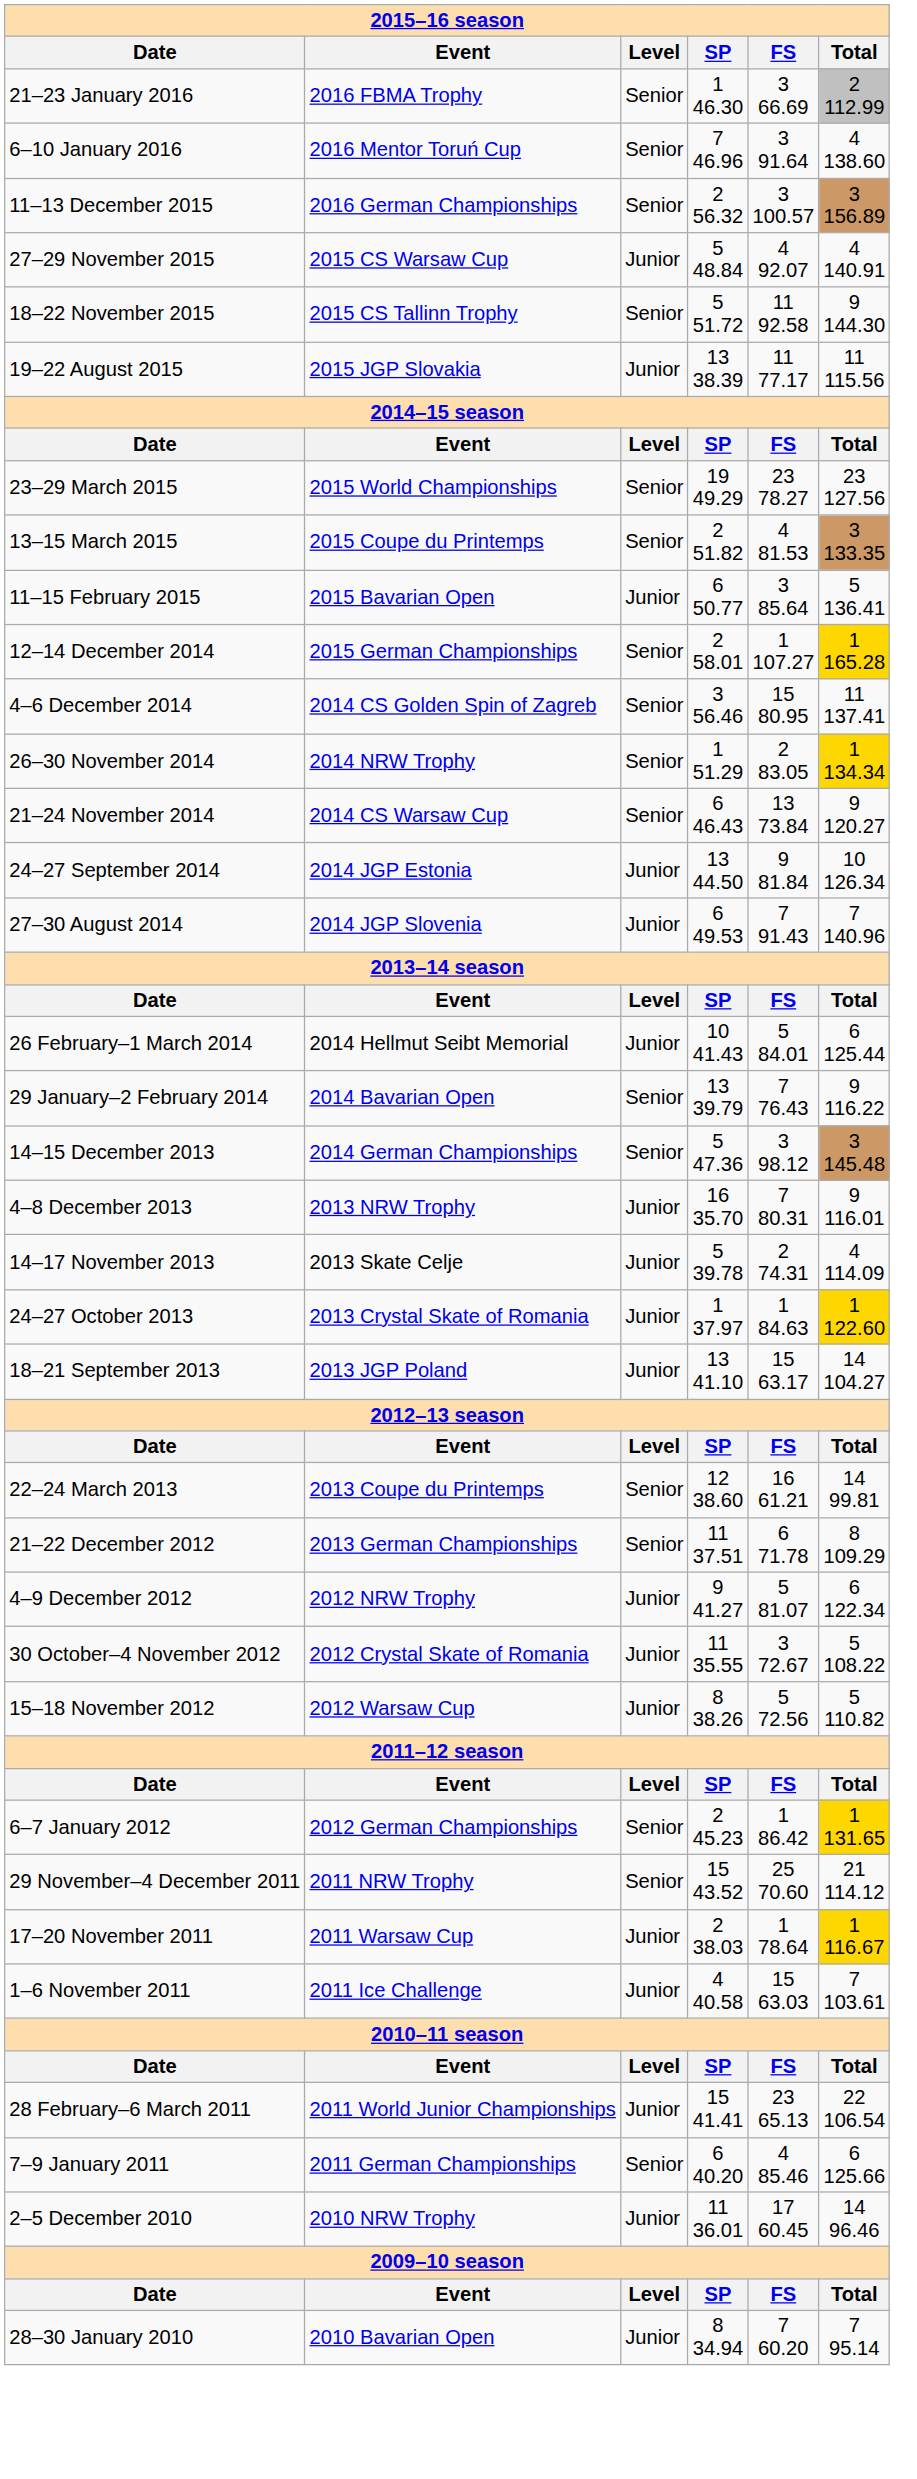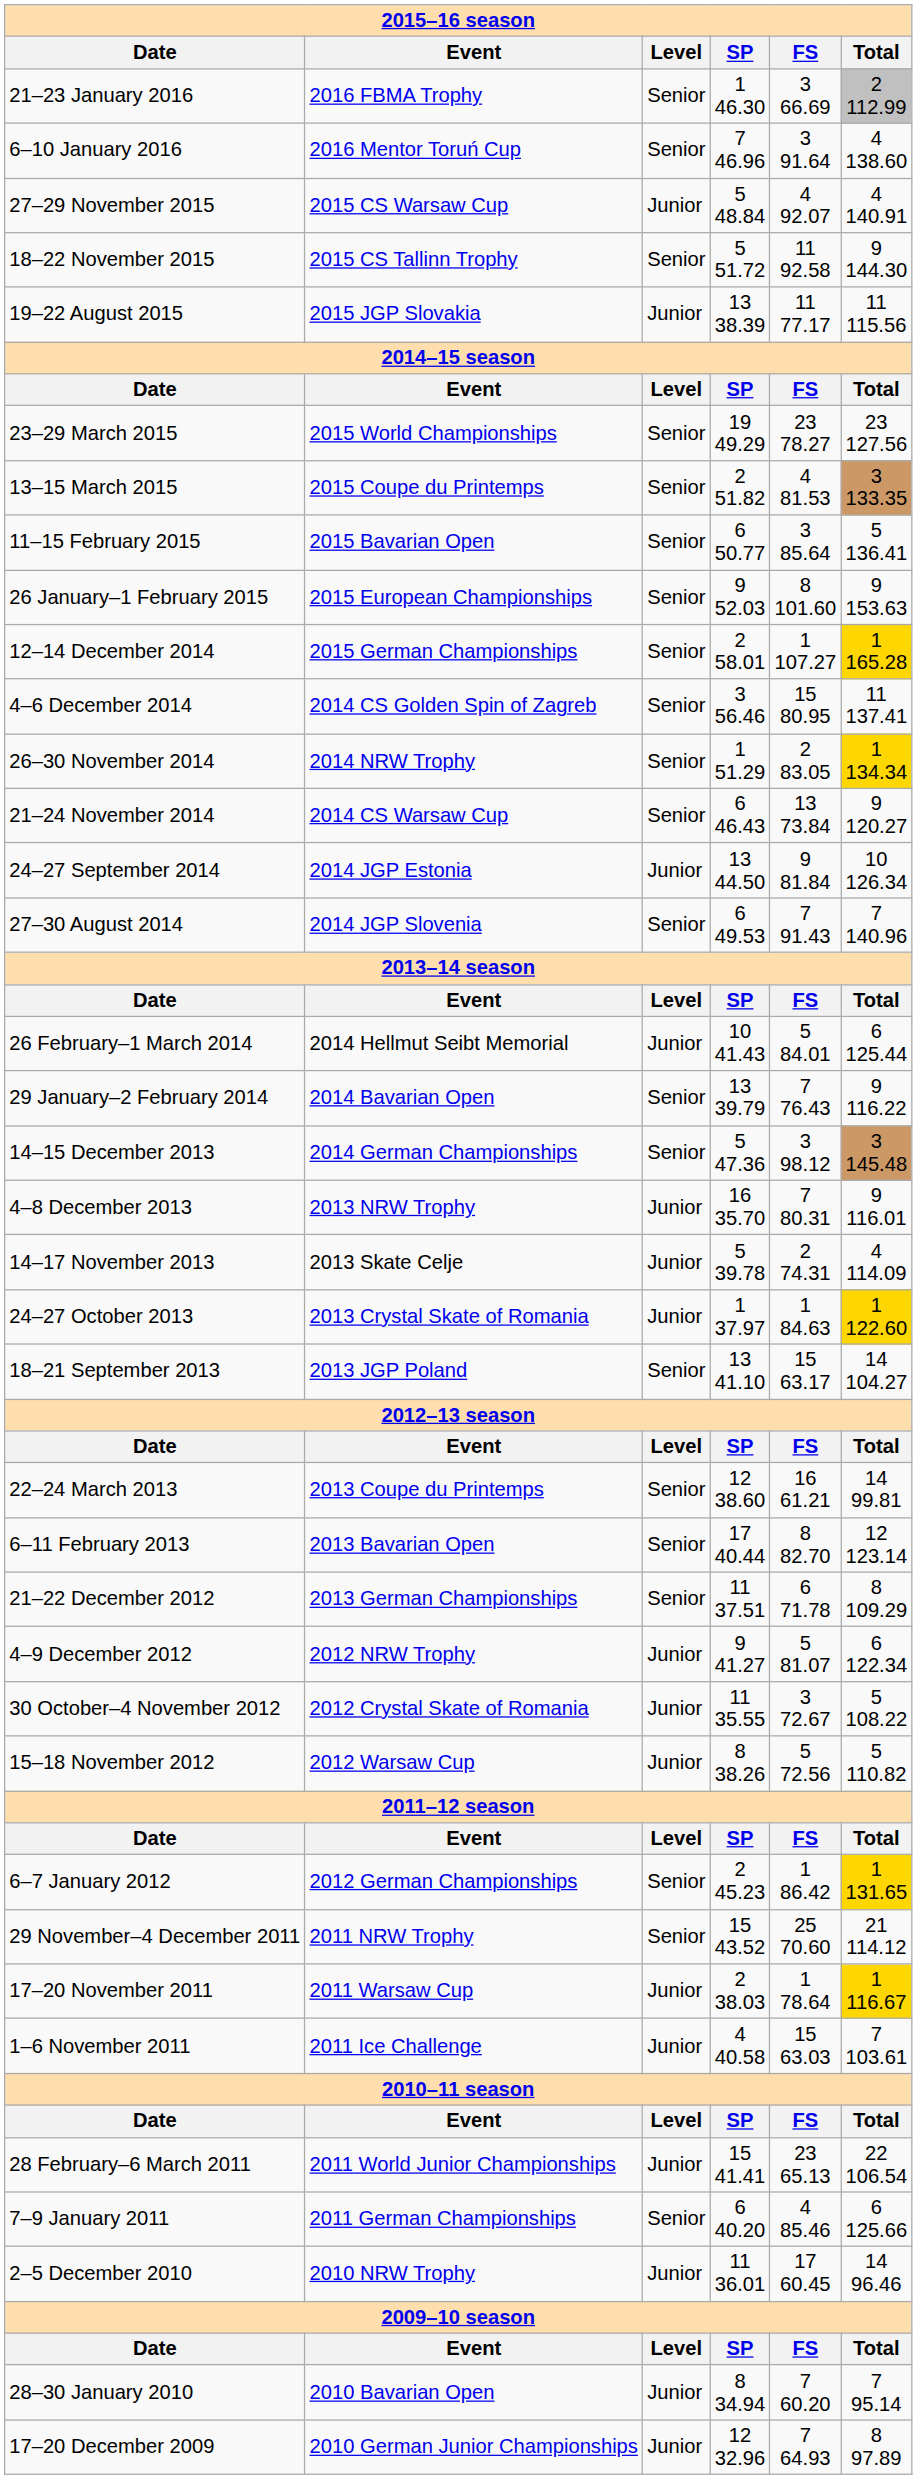 <table class="wikitable">
 <tr>
 <th colspan="6" style="background:#ffdead;"><a href='#'>2015–16 season</a></th>
 </tr>
 <tr>
 <th>Date</th>
 <th>Event</th>
 <th>Level</th>
 <th><a href='#'>SP</a></th>
 <th><a href='#'>FS</a></th>
 <th>Total</th>
 </tr>
 <tr>
 <td>21–23 January 2016</td>
 <td><a href='#'>2016 FBMA Trophy</a></td>
 <td>Senior</td>
 <td align=center>1 <br> 46.30</td>
 <td align=center>3 <br> 66.69</td>
 <td align=center bgcolor=silver>2 <br> 112.99</td>
 </tr>
 <tr>
 <td>6–10 January 2016</td>
 <td><a href='#'>2016 Mentor Toruń Cup</a></td>
 <td>Senior</td>
 <td align=center>7 <br> 46.96</td>
 <td align=center>3 <br> 91.64</td>
 <td align=center>4 <br> 138.60</td>
-</tr>
-<tr>
-<td>11–13 December 2015</td>
-<td><a href='#'>2016 German Championships</a></td>
-<td>Senior</td>
-<td align=center>2 <br> 56.32</td>
-<td align=center>3 <br> 100.57</td>
-<td align=center bgcolor=cc9966>3 <br> 156.89</td>
 </tr>
 <tr>
 <td>27–29 November 2015</td>
 <td><a href='#'>2015 CS Warsaw Cup</a></td>
 <td>Junior</td>
 <td align=center>5 <br> 48.84</td>
 <td align=center>4 <br> 92.07</td>
 <td align=center>4 <br> 140.91</td>
 </tr>
 <tr>
 <td>18–22 November 2015</td>
 <td><a href='#'>2015 CS Tallinn Trophy</a></td>
 <td>Senior</td>
 <td align=center>5 <br> 51.72</td>
 <td align=center>11 <br> 92.58</td>
 <td align=center>9 <br> 144.30</td>
 </tr>
 <tr>
 <td>19–22 August 2015</td>
 <td><a href='#'>2015 JGP Slovakia</a></td>
 <td>Junior</td>
 <td align=center>13 <br> 38.39</td>
 <td align=center>11 <br> 77.17</td>
 <td align=center>11 <br> 115.56</td>
 </tr>
 <tr>
 <th colspan="6" style="background:#ffdead;"><a href='#'>2014–15 season</a></th>
 </tr>
 <tr>
 <th>Date</th>
 <th>Event</th>
 <th>Level</th>
 <th><a href='#'>SP</a></th>
 <th><a href='#'>FS</a></th>
 <th>Total</th>
 </tr>
 <tr>
 <td>23–29 March 2015</td>
 <td><a href='#'>2015 World Championships</a></td>
 <td>Senior</td>
 <td align=center>19 <br> 49.29</td>
 <td align=center>23 <br> 78.27</td>
 <td align=center>23 <br> 127.56</td>
 </tr>
 <tr>
 <td>13–15 March 2015</td>
 <td><a href='#'>2015 Coupe du Printemps</a></td>
 <td>Senior</td>
 <td align=center>2 <br> 51.82</td>
 <td align=center>4 <br> 81.53</td>
 <td align=center bgcolor=cc9966>3 <br> 133.35</td>
 </tr>
 <tr>
 <td>11–15 February 2015</td>
 <td><a href='#'>2015 Bavarian Open</a></td>
-<td>Junior</td>
+<td>Senior</td>
 <td align=center>6 <br> 50.77</td>
 <td align=center>3 <br> 85.64</td>
 <td align=center>5 <br> 136.41</td>
+</tr>
+<tr>
+<td>26 January–1 February 2015</td>
+<td><a href='#'>2015 European Championships</a></td>
+<td>Senior</td>
+<td align=center>9 <br> 52.03</td>
+<td align=center>8 <br> 101.60</td>
+<td align=center>9 <br> 153.63</td>
 </tr>
 <tr>
 <td>12–14 December 2014</td>
 <td><a href='#'>2015 German Championships</a></td>
 <td>Senior</td>
 <td align=center>2 <br> 58.01</td>
 <td align=center>1 <br> 107.27</td>
 <td align=center bgcolor=gold>1 <br> 165.28</td>
 </tr>
 <tr>
 <td>4–6 December 2014</td>
 <td><a href='#'>2014 CS Golden Spin of Zagreb</a></td>
 <td>Senior</td>
 <td align=center>3 <br> 56.46</td>
 <td align=center>15 <br> 80.95</td>
 <td align=center>11 <br> 137.41</td>
 </tr>
 <tr>
 <td>26–30 November 2014</td>
 <td><a href='#'>2014 NRW Trophy</a></td>
 <td>Senior</td>
 <td align=center>1 <br> 51.29</td>
 <td align=center>2 <br> 83.05</td>
 <td align=center bgcolor=gold>1 <br> 134.34</td>
 </tr>
 <tr>
 <td>21–24 November 2014</td>
 <td><a href='#'>2014 CS Warsaw Cup</a></td>
 <td>Senior</td>
 <td align=center>6 <br> 46.43</td>
 <td align=center>13 <br> 73.84</td>
 <td align=center>9 <br> 120.27</td>
 </tr>
 <tr>
 <td>24–27 September 2014</td>
 <td><a href='#'>2014 JGP Estonia</a></td>
 <td>Junior</td>
 <td align=center>13 <br> 44.50</td>
 <td align=center>9 <br> 81.84</td>
 <td align=center>10 <br> 126.34</td>
 </tr>
 <tr>
 <td>27–30 August 2014</td>
 <td><a href='#'>2014 JGP Slovenia</a></td>
-<td>Junior</td>
+<td>Senior</td>
 <td align=center>6 <br> 49.53</td>
 <td align=center>7 <br> 91.43</td>
 <td align=center>7 <br> 140.96</td>
 </tr>
 <tr>
 <th colspan="6" style="background:#ffdead;"><a href='#'>2013–14 season</a></th>
 </tr>
 <tr>
 <th>Date</th>
 <th>Event</th>
 <th>Level</th>
 <th><a href='#'>SP</a></th>
 <th><a href='#'>FS</a></th>
 <th>Total</th>
 </tr>
 <tr>
 <td>26 February–1 March 2014</td>
 <td>2014 Hellmut Seibt Memorial</td>
 <td>Junior</td>
 <td align=center>10 <br> 41.43</td>
 <td align=center>5 <br> 84.01</td>
 <td align=center>6 <br> 125.44</td>
 </tr>
 <tr>
 <td>29 January–2 February 2014</td>
 <td><a href='#'>2014 Bavarian Open</a></td>
 <td>Senior</td>
 <td align=center>13 <br> 39.79</td>
 <td align=center>7 <br> 76.43</td>
 <td align=center>9 <br> 116.22</td>
 </tr>
 <tr>
 <td>14–15 December 2013</td>
 <td><a href='#'>2014 German Championships</a></td>
 <td>Senior</td>
 <td align=center>5 <br> 47.36</td>
 <td align=center>3 <br> 98.12</td>
 <td align=center bgcolor=cc9966>3 <br> 145.48</td>
 </tr>
 <tr>
 <td>4–8 December 2013</td>
 <td><a href='#'>2013 NRW Trophy</a></td>
 <td>Junior</td>
 <td align=center>16 <br> 35.70</td>
 <td align=center>7 <br> 80.31</td>
 <td align=center>9 <br> 116.01</td>
 </tr>
 <tr>
 <td>14–17 November 2013</td>
 <td>2013 Skate Celje</td>
 <td>Junior</td>
 <td align=center>5 <br> 39.78</td>
 <td align=center>2 <br> 74.31</td>
 <td align=center>4 <br> 114.09</td>
 </tr>
 <tr>
 <td>24–27 October 2013</td>
 <td><a href='#'>2013 Crystal Skate of Romania</a></td>
 <td>Junior</td>
 <td align=center>1 <br> 37.97</td>
 <td align=center>1 <br> 84.63</td>
 <td align=center bgcolor=gold>1 <br> 122.60</td>
 </tr>
 <tr>
 <td>18–21 September 2013</td>
 <td><a href='#'>2013 JGP Poland</a></td>
-<td>Junior</td>
+<td>Senior</td>
 <td align=center>13 <br> 41.10</td>
 <td align=center>15 <br> 63.17</td>
 <td align=center>14 <br> 104.27</td>
 </tr>
 <tr>
 <th colspan="6" style="background:#ffdead;"><a href='#'>2012–13 season</a></th>
 </tr>
 <tr>
 <th>Date</th>
 <th>Event</th>
 <th>Level</th>
 <th><a href='#'>SP</a></th>
 <th><a href='#'>FS</a></th>
 <th>Total</th>
 </tr>
 <tr>
 <td>22–24 March 2013</td>
 <td><a href='#'>2013 Coupe du Printemps</a></td>
 <td>Senior</td>
 <td align=center>12 <br> 38.60</td>
 <td align=center>16 <br> 61.21</td>
 <td align=center>14 <br> 99.81</td>
+</tr>
+<tr>
+<td>6–11 February 2013</td>
+<td><a href='#'>2013 Bavarian Open</a></td>
+<td>Senior</td>
+<td align=center>17 <br> 40.44</td>
+<td align=center>8 <br> 82.70</td>
+<td align=center>12 <br> 123.14</td>
 </tr>
 <tr>
 <td>21–22 December 2012</td>
 <td><a href='#'>2013 German Championships</a></td>
 <td>Senior</td>
 <td align=center>11 <br> 37.51</td>
 <td align=center>6 <br> 71.78</td>
 <td align=center>8 <br> 109.29</td>
 </tr>
 <tr>
 <td>4–9 December 2012</td>
 <td><a href='#'>2012 NRW Trophy</a></td>
 <td>Junior</td>
 <td align=center>9 <br> 41.27</td>
 <td align=center>5 <br> 81.07</td>
 <td align=center>6 <br> 122.34</td>
 </tr>
 <tr>
 <td>30 October–4 November 2012</td>
 <td><a href='#'>2012 Crystal Skate of Romania</a></td>
 <td>Junior</td>
 <td align=center>11 <br> 35.55</td>
 <td align=center>3 <br> 72.67</td>
 <td align=center>5 <br> 108.22</td>
 </tr>
 <tr>
 <td>15–18 November 2012</td>
 <td><a href='#'>2012 Warsaw Cup</a></td>
 <td>Junior</td>
 <td align=center>8 <br> 38.26</td>
 <td align=center>5 <br> 72.56</td>
 <td align=center>5 <br> 110.82</td>
 </tr>
 <tr>
 <th colspan="6" style="background:#ffdead;"><a href='#'>2011–12 season</a></th>
 </tr>
 <tr>
 <th>Date</th>
 <th>Event</th>
 <th>Level</th>
 <th><a href='#'>SP</a></th>
 <th><a href='#'>FS</a></th>
 <th>Total</th>
 </tr>
 <tr>
 <td>6–7 January 2012</td>
 <td><a href='#'>2012 German Championships</a></td>
 <td>Senior</td>
 <td align=center>2 <br> 45.23</td>
 <td align=center>1 <br> 86.42</td>
 <td align=center bgcolor=gold>1 <br> 131.65</td>
 </tr>
 <tr>
 <td>29 November–4 December 2011</td>
 <td><a href='#'>2011 NRW Trophy</a></td>
 <td>Senior</td>
 <td align=center>15 <br> 43.52</td>
 <td align=center>25 <br> 70.60</td>
 <td align=center>21 <br> 114.12</td>
 </tr>
 <tr>
 <td>17–20 November 2011</td>
 <td><a href='#'>2011 Warsaw Cup</a></td>
 <td>Junior</td>
 <td align=center>2 <br> 38.03</td>
 <td align=center>1 <br> 78.64</td>
 <td align=center bgcolor=gold>1 <br> 116.67</td>
 </tr>
 <tr>
 <td>1–6 November 2011</td>
 <td><a href='#'>2011 Ice Challenge</a></td>
 <td>Junior</td>
 <td align=center>4 <br> 40.58</td>
 <td align=center>15 <br> 63.03</td>
 <td align=center>7 <br> 103.61</td>
 </tr>
 <tr>
 <th colspan="6" style="background:#ffdead;"><a href='#'>2010–11 season</a></th>
 </tr>
 <tr>
 <th>Date</th>
 <th>Event</th>
 <th>Level</th>
 <th><a href='#'>SP</a></th>
 <th><a href='#'>FS</a></th>
 <th>Total</th>
 </tr>
 <tr>
 <td>28 February–6 March 2011</td>
 <td><a href='#'>2011 World Junior Championships</a></td>
 <td>Junior</td>
 <td align=center>15 <br> 41.41</td>
 <td align=center>23 <br> 65.13</td>
 <td align=center>22 <br> 106.54</td>
 </tr>
 <tr>
 <td>7–9 January 2011</td>
 <td><a href='#'>2011 German Championships</a></td>
 <td>Senior</td>
 <td align=center>6 <br> 40.20</td>
 <td align=center>4 <br> 85.46</td>
 <td align=center>6 <br> 125.66</td>
 </tr>
 <tr>
 <td>2–5 December 2010</td>
 <td><a href='#'>2010 NRW Trophy</a></td>
 <td>Junior</td>
 <td align=center>11 <br> 36.01</td>
 <td align=center>17 <br> 60.45</td>
 <td align=center>14 <br> 96.46</td>
 </tr>
 <tr>
 <th colspan="6" style="background:#ffdead;"><a href='#'>2009–10 season</a></th>
 </tr>
 <tr>
 <th>Date</th>
 <th>Event</th>
 <th>Level</th>
 <th><a href='#'>SP</a></th>
 <th><a href='#'>FS</a></th>
 <th>Total</th>
 </tr>
 <tr>
 <td>28–30 January 2010</td>
 <td><a href='#'>2010 Bavarian Open</a></td>
 <td>Junior</td>
 <td align=center>8 <br> 34.94</td>
 <td align=center>7 <br> 60.20</td>
 <td align=center>7 <br> 95.14</td>
 </tr>
+<tr>
+<td>17–20 December 2009</td>
+<td><a href='#'>2010 German Junior Championships</a></td>
+<td>Junior</td>
+<td align=center>12 <br> 32.96</td>
+<td align=center>7 <br> 64.93</td>
+<td align=center>8 <br> 97.89</td>
+</tr>
 </table>
